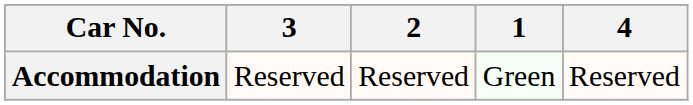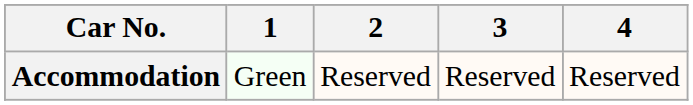 <table class="wikitable">
 <tr>
 <th>Car No.</th>
+<th>1</th>
+<th>2</th>
 <th>3</th>
-<th>2</th>
-<th>1</th>
 <th>4</th>
 </tr>
 <tr>
 <th>Accommodation</th>
+<td style="background: #F5FFF5">Green</td>
 <td style="background: #FFFAF5">Reserved</td>
 <td style="background: #FFFAF5">Reserved</td>
-<td style="background: #F5FFF5">Green</td>
 <td style="background: #FFFAF5">Reserved</td>
 </tr>
 </table>
